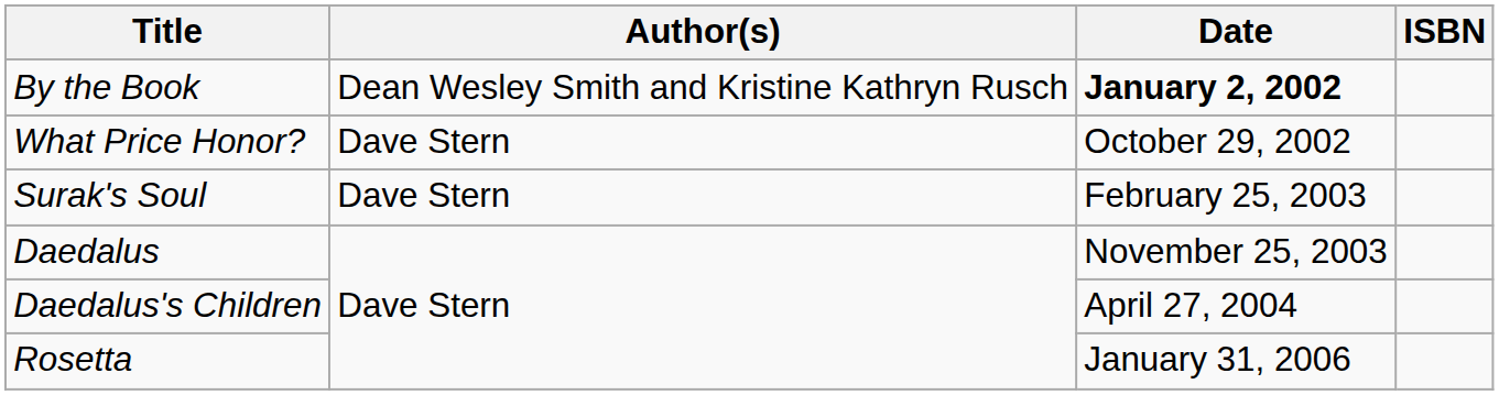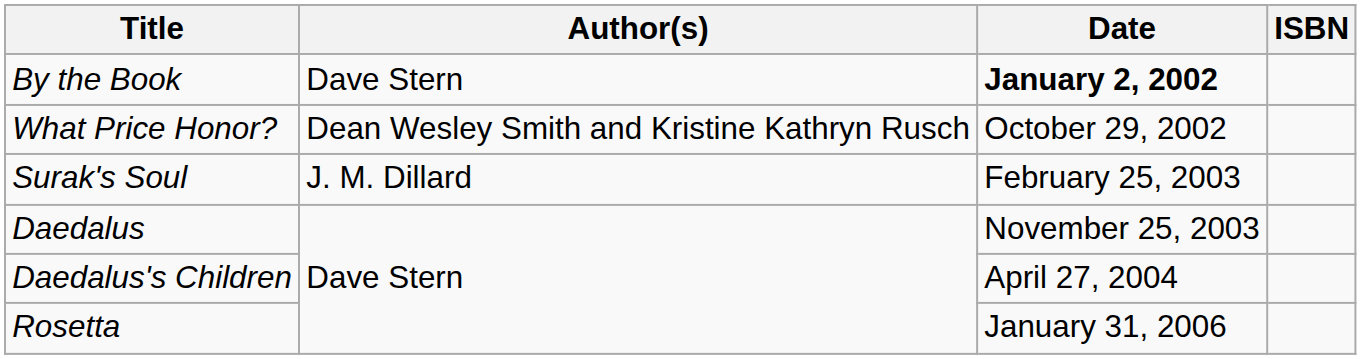 <table class="wikitable">
 <tr>
 <th>Title</th>
 <th>Author(s)</th>
 <th>Date</th>
 <th>ISBN</th>
 </tr>
 <tr>
 <td><em>By the Book</em></td>
-<td>Dean Wesley Smith and Kristine Kathryn Rusch</td>
+<td>Dave Stern</td>
 <td><strong>January 2, 2002</strong></td>
 <td></td>
 </tr>
 <tr>
 <td><em>What Price Honor?</em></td>
-<td>Dave Stern</td>
+<td>Dean Wesley Smith and Kristine Kathryn Rusch</td>
 <td>October 29, 2002</td>
 <td></td>
 </tr>
 <tr>
 <td><em>Surak's Soul</em></td>
-<td>Dave Stern</td>
+<td>J. M. Dillard</td>
 <td>February 25, 2003</td>
 <td></td>
 </tr>
 <tr>
 <td><em>Daedalus</em></td>
 <td rowspan="3">Dave Stern</td>
 <td>November 25, 2003</td>
 <td></td>
 </tr>
 <tr>
 <td><em>Daedalus's Children</em></td>
 <td>April 27, 2004</td>
 <td></td>
 </tr>
 <tr>
 <td><em>Rosetta</em></td>
 <td>January 31, 2006</td>
 <td></td>
 </tr>
 </table>
